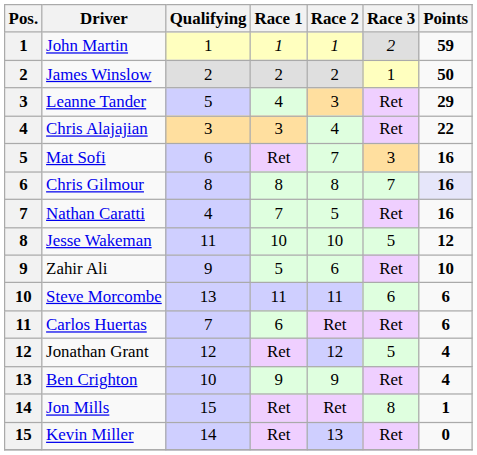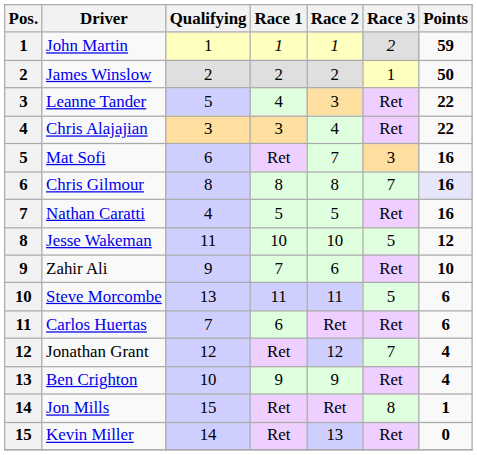 <table class="wikitable" style="font-size: 85%">
 <tr valign="top">
 <th>Pos.</th>
 <th>Driver</th>
 <th>Qualifying</th>
 <th>Race 1</th>
 <th>Race 2</th>
 <th>Race 3</th>
 <th>Points</th>
 </tr>
 <tr>
 <th>1</th>
 <td> <a href='#'>John Martin</a></td>
 <td style="background:#ffffbf;" align="center">1</td>
 <td style="background:#ffffbf;" align="center"><em>1</em></td>
 <td style="background:#ffffbf;" align="center"><em>1</em></td>
 <td style="background:#dfdfdf;" align="center"><em>2</em></td>
 <td align="center"><strong>59</strong></td>
 </tr>
 <tr>
 <th>2</th>
 <td> <a href='#'>James Winslow</a></td>
 <td style="background:#dfdfdf;" align="center">2</td>
 <td style="background:#dfdfdf;" align="center">2</td>
 <td style="background:#dfdfdf;" align="center">2</td>
 <td style="background:#ffffbf;" align="center">1</td>
 <td align="center"><strong>50</strong></td>
 </tr>
 <tr>
 <th>3</th>
 <td> <a href='#'>Leanne Tander</a></td>
 <td style="background:#cfcfff;" align="center">5</td>
 <td style="background:#dfffdf;" align="center">4</td>
 <td style="background:#ffdf9f;" align="center">3</td>
 <td style="background:#efcfff;" align="center">Ret</td>
-<td align="center"><strong>29</strong></td>
+<td align="center"><strong>22</strong></td>
 </tr>
 <tr>
 <th>4</th>
 <td> <a href='#'>Chris Alajajian</a></td>
 <td style="background:#ffdf9f;" align="center">3</td>
 <td style="background:#ffdf9f;" align="center">3</td>
 <td style="background:#dfffdf;" align="center">4</td>
 <td style="background:#efcfff;" align="center">Ret</td>
 <td align="center"><strong>22</strong></td>
 </tr>
 <tr>
 <th>5</th>
 <td> <a href='#'>Mat Sofi</a></td>
 <td style="background:#cfcfff;" align="center">6</td>
 <td style="background:#efcfff;" align="center">Ret</td>
 <td style="background:#dfffdf;" align="center">7</td>
 <td style="background:#ffdf9f;" align="center">3</td>
 <td align="center"><strong>16</strong></td>
 </tr>
 <tr>
 <th>6</th>
 <td> <a href='#'>Chris Gilmour</a></td>
 <td style="background:#cfcfff;" align="center">8</td>
 <td style="background:#dfffdf;" align="center">8</td>
 <td style="background:#dfffdf;" align="center">8</td>
 <td style="background:#dfffdf;" align="center">7</td>
 <td align="center" style="background: lavender;"><strong>16</strong></td>
 </tr>
 <tr>
 <th>7</th>
 <td> <a href='#'>Nathan Caratti</a></td>
 <td style="background:#cfcfff;" align="center">4</td>
-<td style="background:#dfffdf;" align="center">7</td>
+<td style="background:#dfffdf;" align="center">5</td>
 <td style="background:#dfffdf;" align="center">5</td>
 <td style="background:#efcfff;" align="center">Ret</td>
 <td align="center"><strong>16</strong></td>
 </tr>
 <tr>
 <th>8</th>
 <td> <a href='#'>Jesse Wakeman</a></td>
 <td style="background:#cfcfff;" align="center">11</td>
 <td style="background:#dfffdf;" align="center">10</td>
 <td style="background:#dfffdf;" align="center">10</td>
 <td style="background:#dfffdf;" align="center">5</td>
 <td align="center"><strong>12</strong></td>
 </tr>
 <tr>
 <th>9</th>
 <td> Zahir Ali</td>
 <td style="background:#cfcfff;" align="center">9</td>
-<td style="background:#dfffdf;" align="center">5</td>
+<td style="background:#dfffdf;" align="center">7</td>
 <td style="background:#dfffdf;" align="center">6</td>
 <td style="background:#efcfff;" align="center">Ret</td>
 <td align="center"><strong>10</strong></td>
 </tr>
 <tr>
 <th>10</th>
 <td> <a href='#'>Steve Morcombe</a></td>
 <td style="background:#cfcfff;" align="center">13</td>
 <td style="background:#cfcfff;" align="center">11</td>
 <td style="background:#cfcfff;" align="center">11</td>
-<td style="background:#dfffdf;" align="center">6</td>
+<td style="background:#dfffdf;" align="center">5</td>
 <td align="center"><strong>6</strong></td>
 </tr>
 <tr>
 <th>11</th>
 <td> <a href='#'>Carlos Huertas</a></td>
 <td style="background:#cfcfff;" align="center">7</td>
 <td style="background:#dfffdf;" align="center">6</td>
 <td style="background:#efcfff;" align="center">Ret</td>
 <td style="background:#efcfff;" align="center">Ret</td>
 <td align="center"><strong>6</strong></td>
 </tr>
 <tr>
 <th>12</th>
 <td> Jonathan Grant</td>
 <td style="background:#cfcfff;" align="center">12</td>
 <td style="background:#efcfff;" align="center">Ret</td>
 <td style="background:#cfcfff;" align="center">12</td>
-<td style="background:#dfffdf;" align="center">5</td>
+<td style="background:#dfffdf;" align="center">7</td>
 <td align="center"><strong>4</strong></td>
 </tr>
 <tr>
 <th>13</th>
 <td> <a href='#'>Ben Crighton</a></td>
 <td style="background:#cfcfff;" align="center">10</td>
 <td style="background:#dfffdf;" align="center">9</td>
 <td style="background:#dfffdf;" align="center">9</td>
 <td style="background:#efcfff;" align="center">Ret</td>
 <td align="center"><strong>4</strong></td>
 </tr>
 <tr>
 <th>14</th>
 <td> <a href='#'>Jon Mills</a></td>
 <td style="background:#cfcfff;" align="center">15</td>
 <td style="background:#efcfff;" align="center">Ret</td>
 <td style="background:#efcfff;" align="center">Ret</td>
 <td style="background:#dfffdf;" align="center">8</td>
 <td align="center"><strong>1</strong></td>
 </tr>
 <tr>
 <th>15</th>
 <td> <a href='#'>Kevin Miller</a></td>
 <td style="background:#cfcfff;" align="center">14</td>
 <td style="background:#efcfff;" align="center">Ret</td>
 <td style="background:#cfcfff;" align="center">13</td>
 <td style="background:#efcfff;" align="center">Ret</td>
 <td align="center"><strong>0</strong></td>
 </tr>
 <tr>
 </tr>
 </table>
